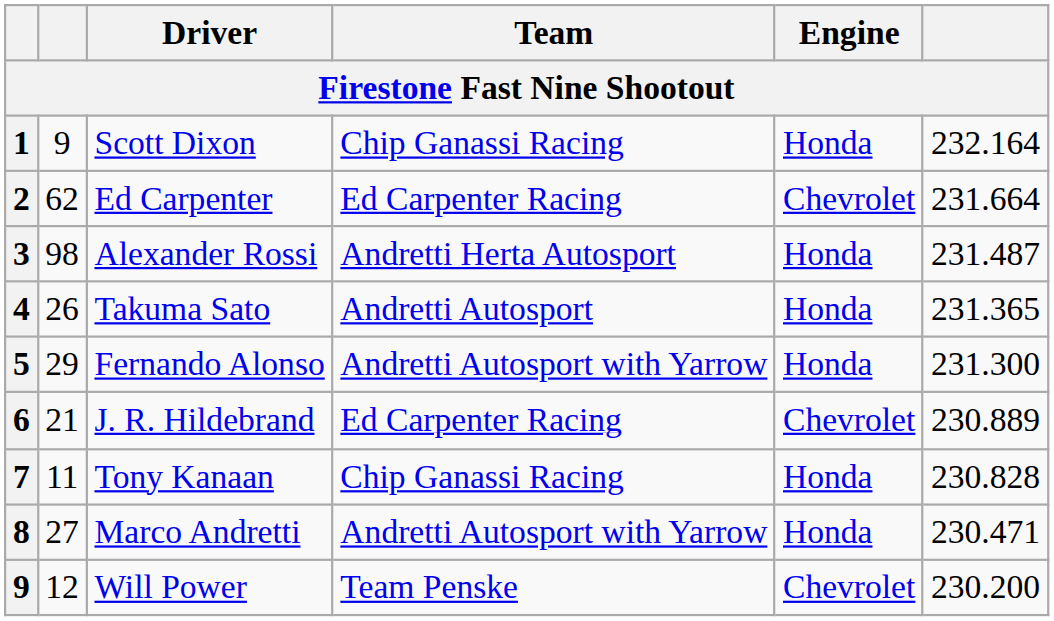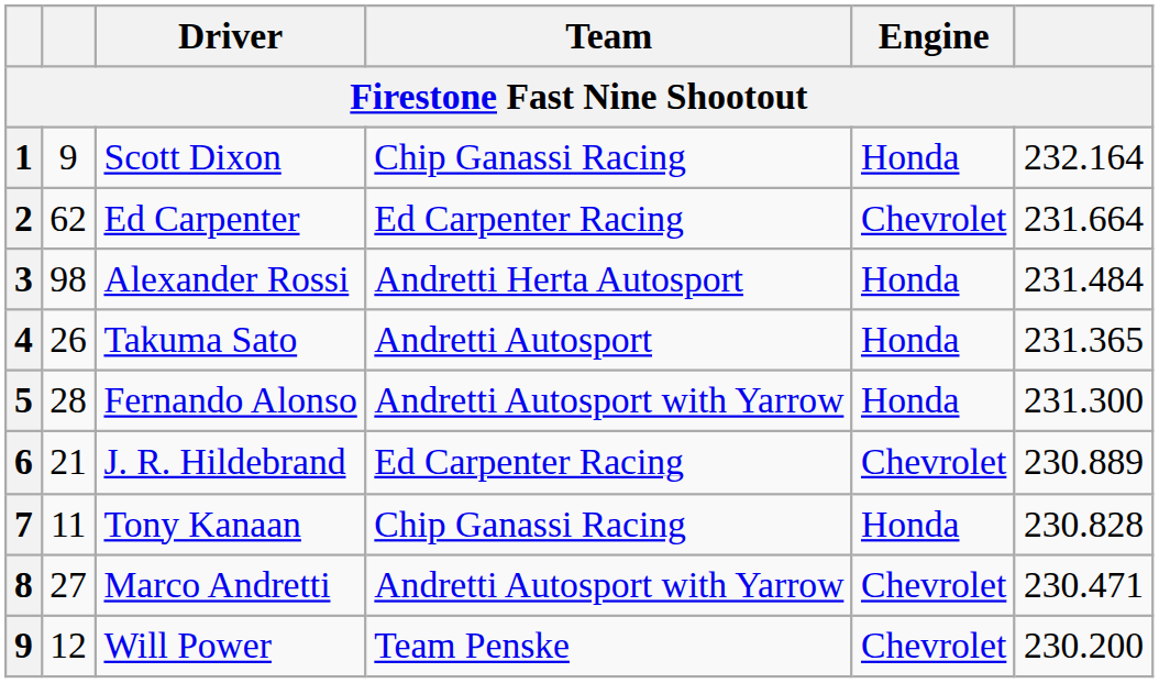 <table class="wikitable" style="font-size:95%;">
 <tr>
 <th></th>
 <th></th>
 <th>Driver</th>
 <th>Team</th>
 <th>Engine</th>
 <th></th>
 </tr>
 <tr>
 <th scope="row" colspan=6><a href='#'>Firestone</a> Fast Nine Shootout</th>
 </tr>
 <tr>
 <th scope="row">1</th>
 <td style="text-align:center;">9</td>
 <td> <a href='#'>Scott Dixon</a></td>
 <td><a href='#'>Chip Ganassi Racing</a></td>
 <td><a href='#'>Honda</a></td>
 <td style="text-align:center;">232.164</td>
 </tr>
 <tr>
 <th scope="row">2</th>
 <td style="text-align:center;">62</td>
 <td> <a href='#'>Ed Carpenter</a></td>
 <td><a href='#'>Ed Carpenter Racing</a></td>
 <td><a href='#'>Chevrolet</a></td>
 <td style="text-align:center;">231.664</td>
 </tr>
 <tr>
 <th scope="row">3</th>
 <td style="text-align:center;">98</td>
 <td> <a href='#'>Alexander Rossi</a></td>
 <td><a href='#'>Andretti Herta Autosport</a></td>
 <td><a href='#'>Honda</a></td>
-<td style="text-align:center;">231.487</td>
+<td style="text-align:center;">231.484</td>
 </tr>
 <tr>
 <th scope="row">4</th>
 <td style="text-align:center;">26</td>
 <td> <a href='#'>Takuma Sato</a></td>
 <td><a href='#'>Andretti Autosport</a></td>
 <td><a href='#'>Honda</a></td>
 <td style="text-align:center;">231.365</td>
 </tr>
 <tr>
 <th scope="row">5</th>
-<td style="text-align:center;">29</td>
+<td style="text-align:center;">28</td>
 <td> <a href='#'>Fernando Alonso</a> <strong></strong></td>
 <td><a href='#'>Andretti Autosport with Yarrow</a></td>
 <td><a href='#'>Honda</a></td>
 <td style="text-align:center;">231.300</td>
 </tr>
 <tr>
 <th scope="row">6</th>
 <td style="text-align:center;">21</td>
 <td> <a href='#'>J. R. Hildebrand</a></td>
 <td><a href='#'>Ed Carpenter Racing</a></td>
 <td><a href='#'>Chevrolet</a></td>
 <td style="text-align:center;">230.889</td>
 </tr>
 <tr>
 <th scope="row">7</th>
 <td style="text-align:center;">11</td>
 <td> <a href='#'>Tony Kanaan</a></td>
 <td><a href='#'>Chip Ganassi Racing</a></td>
 <td><a href='#'>Honda</a></td>
 <td style="text-align:center;">230.828</td>
 </tr>
 <tr>
 <th scope="row">8</th>
 <td style="text-align:center;">27</td>
 <td> <a href='#'>Marco Andretti</a></td>
 <td><a href='#'>Andretti Autosport with Yarrow</a></td>
-<td><a href='#'>Honda</a></td>
+<td><a href='#'>Chevrolet</a></td>
 <td style="text-align:center;">230.471</td>
 </tr>
 <tr>
 <th scope="row">9</th>
 <td style="text-align:center;">12</td>
 <td> <a href='#'>Will Power</a></td>
 <td><a href='#'>Team Penske</a></td>
 <td><a href='#'>Chevrolet</a></td>
 <td style="text-align:center;">230.200</td>
 </tr>
 </table>
